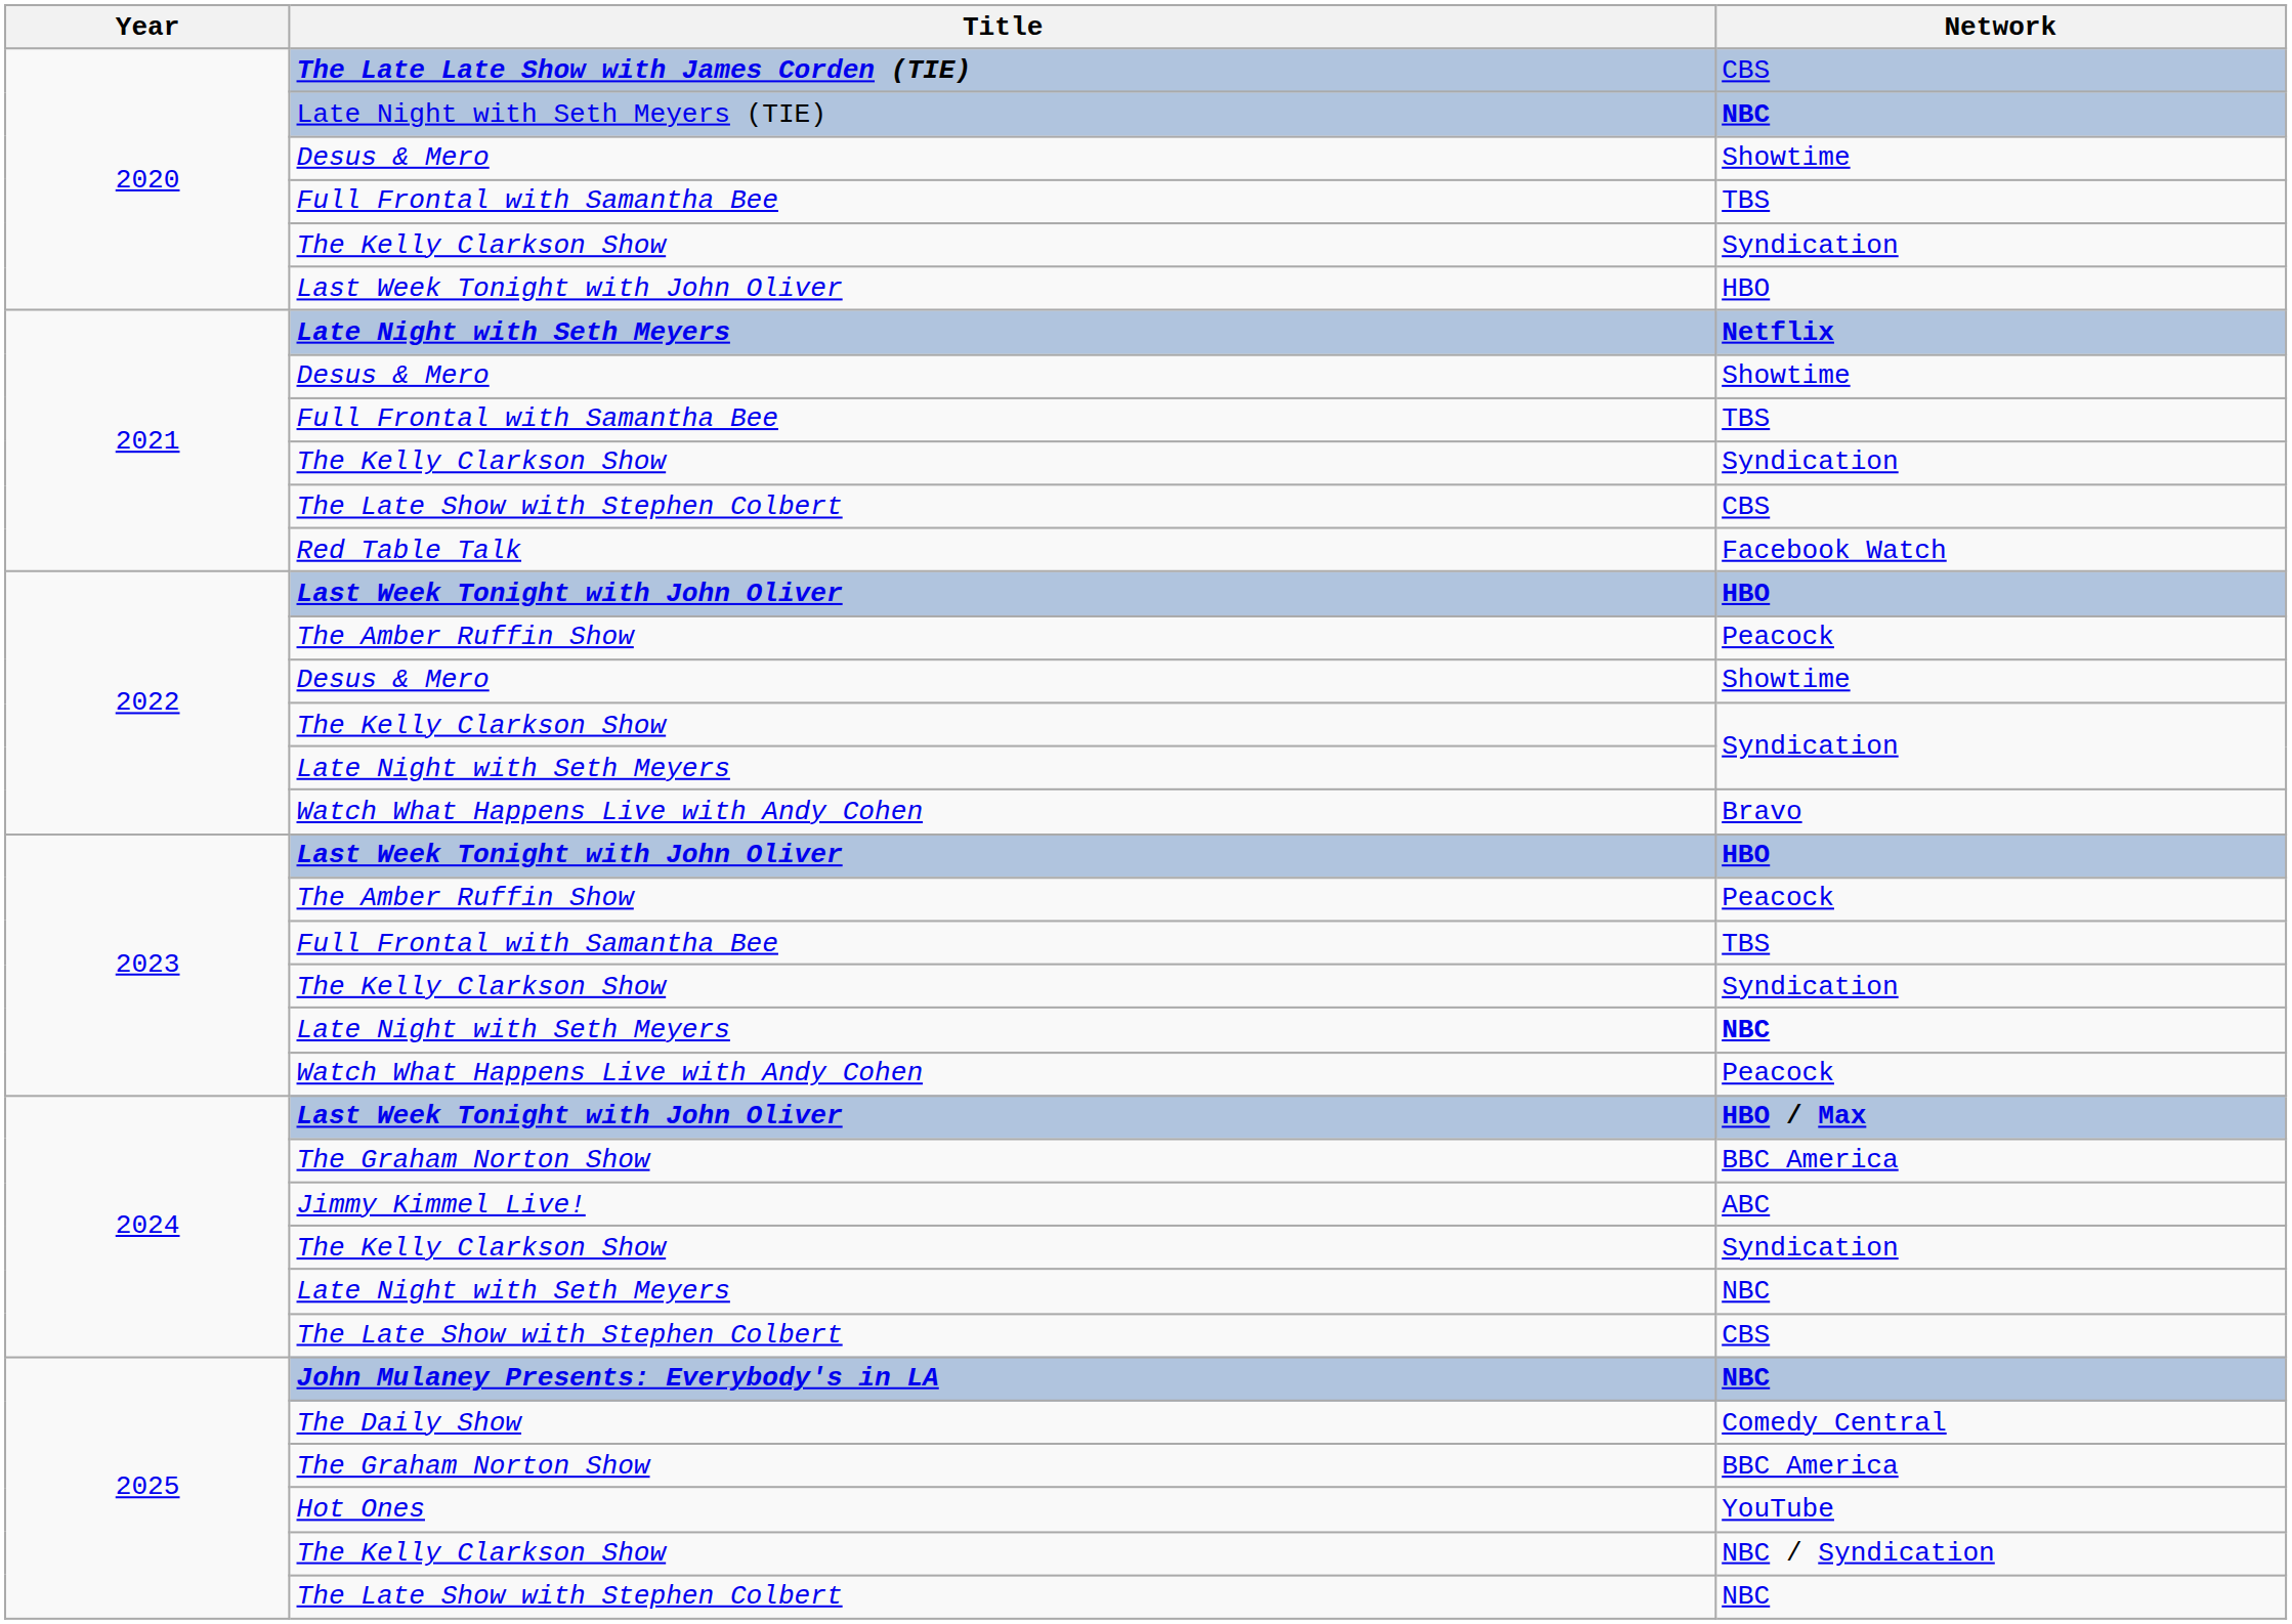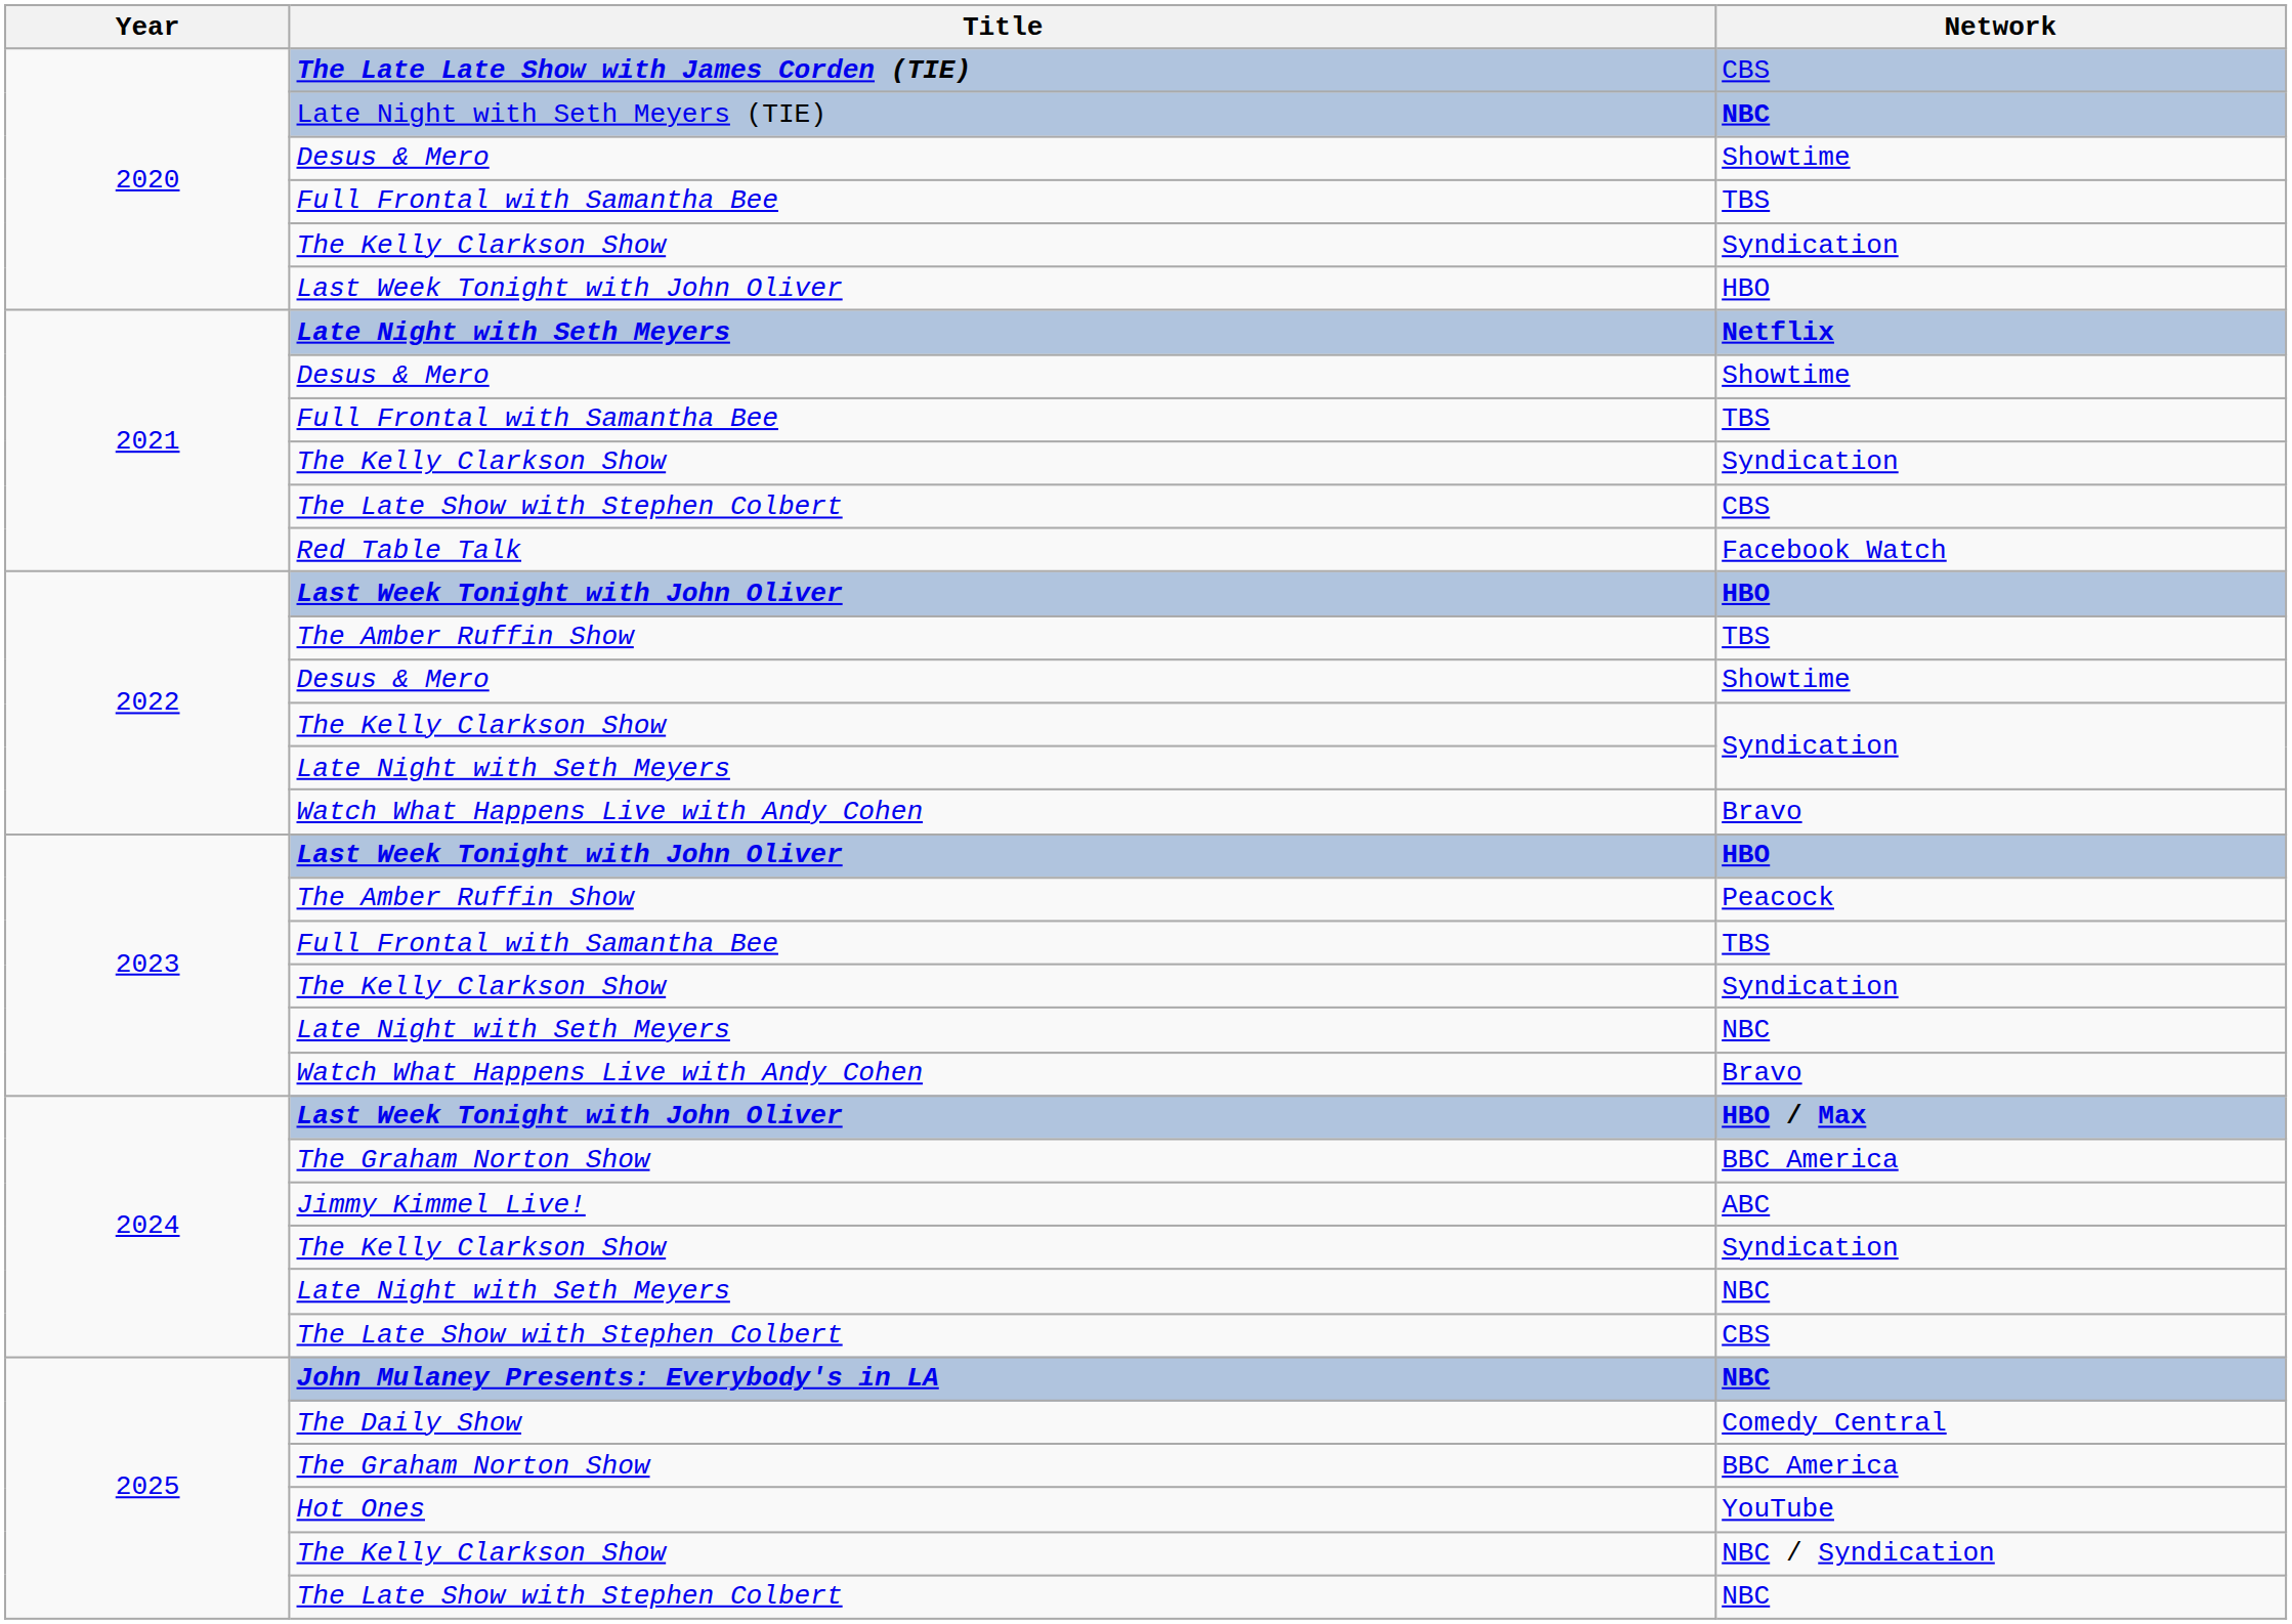 <table class="wikitable" width="70%">
 <tr>
 <th width=5%>Year</th>
 <th width=25%>Title</th>
 <th width=10%><strong>Network</strong></th>
 </tr>
 <tr>
 <td rowspan="6" style="text-align:center;"><a href='#'>2020</a><br></td>
 <td style="background:#B0C4DE;"><strong><em><a href='#'>The Late Late Show with James Corden</a><em> (TIE)<strong></td>
 <td style="background:#B0C4DE;"></strong><a href='#'>CBS</a><strong></td>
 </tr>
 <tr>
 <td style="background:#B0C4DE;"></em></strong><a href='#'>Late Night with Seth Meyers</a></em> (TIE)</strong></td>
 <td style="background:#B0C4DE;"><strong><a href='#'>NBC</a></strong></td>
 </tr>
 <tr>
 <td><em><a href='#'>Desus & Mero</a></em></td>
 <td><a href='#'>Showtime</a></td>
 </tr>
 <tr>
 <td><em><a href='#'>Full Frontal with Samantha Bee</a></em></td>
 <td><a href='#'>TBS</a></td>
 </tr>
 <tr>
 <td><em><a href='#'>The Kelly Clarkson Show</a></em></td>
 <td><a href='#'>Syndication</a></td>
 </tr>
 <tr>
 <td><em><a href='#'>Last Week Tonight with John Oliver</a></em></td>
 <td><a href='#'>HBO</a></td>
 </tr>
 <tr>
 <td rowspan="6" style="text-align:center;"><a href='#'>2021</a><br></td>
 <td style="background:#B0C4DE;"><strong><em><a href='#'>Late Night with Seth Meyers</a></em></strong></td>
 <td style="background:#B0C4DE;"><strong><a href='#'>Netflix</a></strong></td>
 </tr>
 <tr>
 <td><em><a href='#'>Desus & Mero</a></em></td>
 <td><a href='#'>Showtime</a></td>
 </tr>
 <tr>
 <td><em><a href='#'>Full Frontal with Samantha Bee</a></em></td>
 <td><a href='#'>TBS</a></td>
 </tr>
 <tr>
 <td><em><a href='#'>The Kelly Clarkson Show</a></em></td>
 <td><a href='#'>Syndication</a></td>
 </tr>
 <tr>
 <td><em><a href='#'>The Late Show with Stephen Colbert</a></em></td>
 <td><a href='#'>CBS</a></td>
 </tr>
 <tr>
 <td><em><a href='#'>Red Table Talk</a></em></td>
 <td><a href='#'>Facebook Watch</a></td>
 </tr>
 <tr>
 <td rowspan="6" style="text-align:center;"><a href='#'>2022</a><br></td>
 <td style="background:#B0C4DE;"><strong><em><a href='#'>Last Week Tonight with John Oliver</a></em></strong></td>
 <td style="background:#B0C4DE;"><strong><a href='#'>HBO</a></strong></td>
 </tr>
 <tr>
 <td><em><a href='#'>The Amber Ruffin Show</a></em></td>
-<td><a href='#'>Peacock</a></td>
+<td><a href='#'>TBS</a></td>
 </tr>
 <tr>
 <td><em><a href='#'>Desus & Mero</a></em></td>
 <td><a href='#'>Showtime</a></td>
 </tr>
 <tr>
 <td><em><a href='#'>The Kelly Clarkson Show</a></em></td>
 <td rowspan="2"><a href='#'>Syndication</a></td>
 </tr>
 <tr>
 <td><em><a href='#'>Late Night with Seth Meyers</a></em></td>
 </tr>
 <tr>
 <td><em><a href='#'>Watch What Happens Live with Andy Cohen</a></em></td>
 <td><a href='#'>Bravo</a></td>
 </tr>
 <tr>
 <td rowspan="6" style="text-align:center;"><a href='#'>2023</a><br></td>
 <td style="background:#B0C4DE;"><strong><em><a href='#'>Last Week Tonight with John Oliver</a></em></strong></td>
 <td style="background:#B0C4DE;"><strong><a href='#'>HBO</a></strong></td>
 </tr>
 <tr>
 <td><em><a href='#'>The Amber Ruffin Show</a></em></td>
 <td><a href='#'>Peacock</a></td>
 </tr>
 <tr>
 <td><em><a href='#'>Full Frontal with Samantha Bee</a></em></td>
 <td><a href='#'>TBS</a></td>
 </tr>
 <tr>
 <td><em><a href='#'>The Kelly Clarkson Show</a></em></td>
 <td><a href='#'>Syndication</a></td>
 </tr>
 <tr>
 <td><em><a href='#'>Late Night with Seth Meyers</a></em></td>
-<td><strong><a href='#'>NBC</a></strong></td>
+<td><a href='#'>NBC</a></td>
 </tr>
 <tr>
 <td><em><a href='#'>Watch What Happens Live with Andy Cohen</a></em></td>
-<td><a href='#'>Peacock</a></td>
+<td><a href='#'>Bravo</a></td>
 </tr>
 <tr>
 <td rowspan="6" style="text-align:center;"><a href='#'>2024</a><br></td>
 <td style="background:#B0C4DE;"><strong><em><a href='#'>Last Week Tonight with John Oliver</a></em></strong></td>
 <td style="background:#B0C4DE;"><strong><a href='#'>HBO</a> / <a href='#'>Max</a></strong></td>
 </tr>
 <tr>
 <td><em><a href='#'>The Graham Norton Show</a></em></td>
 <td><a href='#'>BBC America</a></td>
 </tr>
 <tr>
 <td><em><a href='#'>Jimmy Kimmel Live!</a></em></td>
 <td><a href='#'>ABC</a></td>
 </tr>
 <tr>
 <td><em><a href='#'>The Kelly Clarkson Show</a></em></td>
 <td><a href='#'>Syndication</a></td>
 </tr>
 <tr>
 <td><em><a href='#'>Late Night with Seth Meyers</a></em></td>
 <td><a href='#'>NBC</a></td>
 </tr>
 <tr>
 <td><em><a href='#'>The Late Show with Stephen Colbert</a></em></td>
 <td><a href='#'>CBS</a></td>
 </tr>
 <tr>
 <td rowspan="6" style="text-align:center;"><a href='#'>2025</a><br></td>
 <td style="background:#B0C4DE;"><strong><em><a href='#'>John Mulaney Presents: Everybody's in LA</a></em></strong></td>
 <td style="background:#B0C4DE;"><strong><a href='#'>NBC</a></strong></td>
 </tr>
 <tr>
 <td><em><a href='#'>The Daily Show</a></em></td>
 <td><a href='#'>Comedy Central</a></td>
 </tr>
 <tr>
 <td><em><a href='#'>The Graham Norton Show</a></em></td>
 <td><a href='#'>BBC America</a></td>
 </tr>
 <tr>
 <td><em><a href='#'>Hot Ones</a></em></td>
 <td><a href='#'>YouTube</a></td>
 </tr>
 <tr>
 <td><em><a href='#'>The Kelly Clarkson Show</a></em></td>
 <td><a href='#'>NBC</a> / <a href='#'>Syndication</a></td>
 </tr>
 <tr>
 <td><em><a href='#'>The Late Show with Stephen Colbert</a></em></td>
 <td><a href='#'>NBC</a></td>
 </tr>
 </table>
